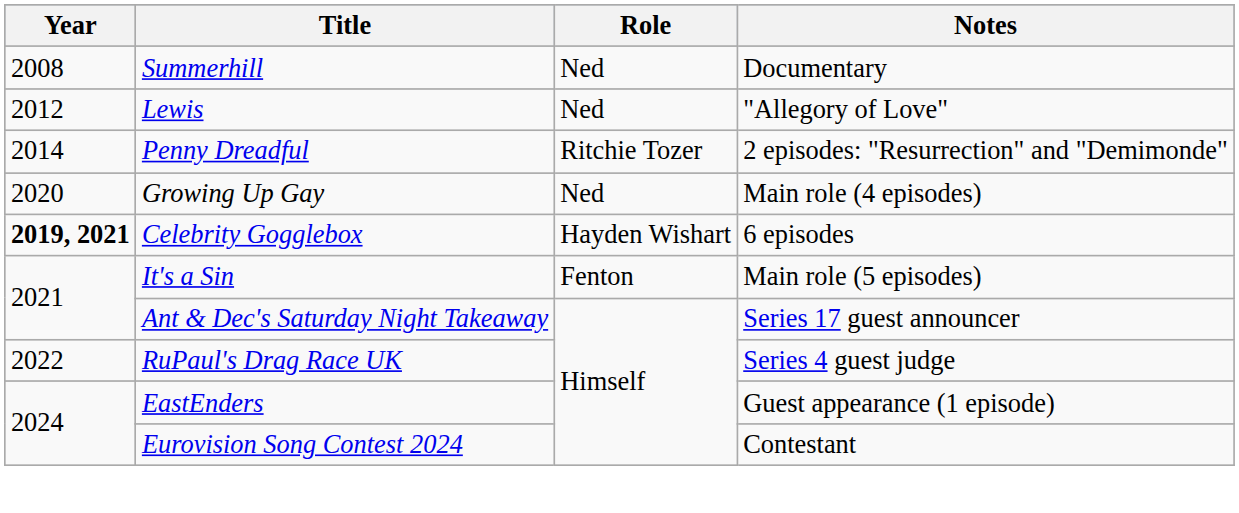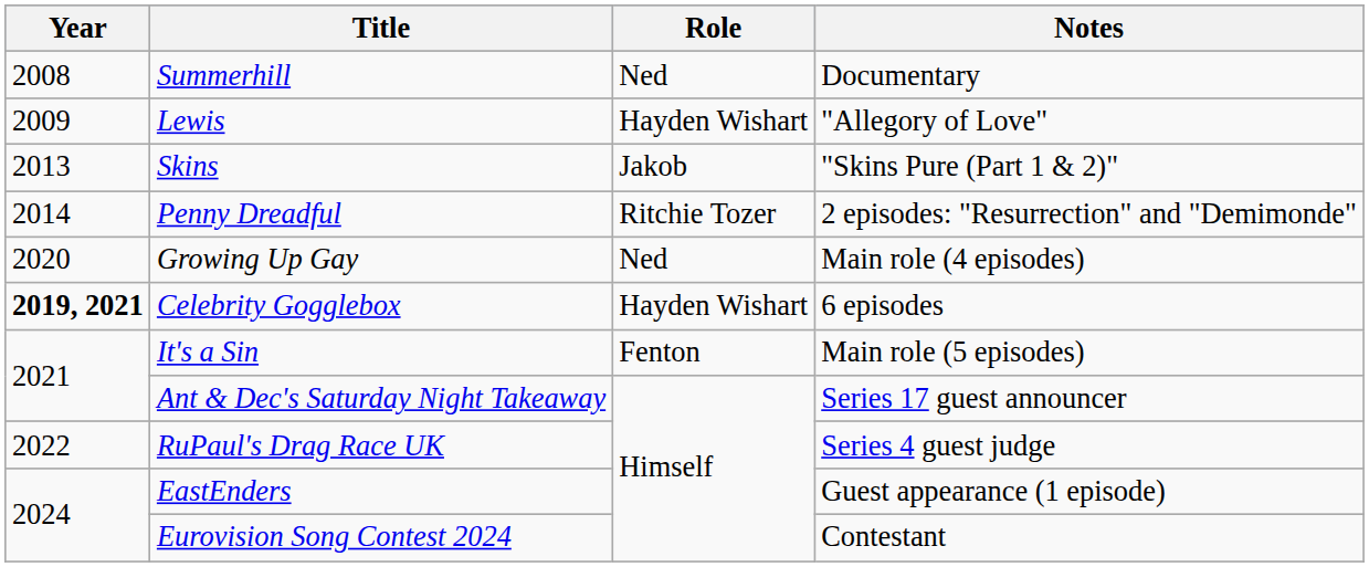 <table class="wikitable">
 <tr style="background:#B0C4DE;">
 <th>Year</th>
 <th>Title</th>
 <th>Role</th>
 <th>Notes</th>
 </tr>
 <tr>
 <td>2008</td>
 <td><em><a href='#'>Summerhill</a></em></td>
 <td>Ned</td>
 <td>Documentary</td>
 </tr>
 <tr>
-<td>2012</td>
+<td>2009</td>
 <td><em><a href='#'>Lewis</a></em></td>
-<td>Ned</td>
+<td>Hayden Wishart</td>
 <td>"Allegory of Love"</td>
+</tr>
+<tr>
+<td>2013</td>
+<td><em><a href='#'>Skins</a></em></td>
+<td>Jakob</td>
+<td>"Skins Pure (Part 1 & 2)"</td>
 </tr>
 <tr>
 <td>2014</td>
 <td><em><a href='#'>Penny Dreadful</a></em></td>
 <td>Ritchie Tozer</td>
 <td>2 episodes: "Resurrection" and "Demimonde"</td>
 </tr>
 <tr>
 <td>2020</td>
 <td><em>Growing Up Gay</em></td>
 <td>Ned</td>
 <td>Main role (4 episodes)</td>
 </tr>
 <tr>
 <td><strong>2019, 2021</strong></td>
 <td><em><a href='#'>Celebrity Gogglebox</a></em></td>
 <td>Hayden Wishart</td>
 <td>6 episodes</td>
 </tr>
 <tr>
 <td rowspan="2">2021</td>
 <td><em><a href='#'>It's a Sin</a></em></td>
 <td>Fenton</td>
 <td>Main role (5 episodes)</td>
 </tr>
 <tr>
 <td><em><a href='#'>Ant & Dec's Saturday Night Takeaway</a></em></td>
 <td rowspan="4">Himself</td>
 <td><a href='#'>Series 17</a> guest announcer</td>
 </tr>
 <tr>
 <td>2022</td>
 <td><em><a href='#'>RuPaul's Drag Race UK</a></em></td>
 <td><a href='#'>Series 4</a> guest judge</td>
 </tr>
 <tr>
 <td rowspan="2">2024</td>
 <td><em><a href='#'>EastEnders</a></em></td>
 <td>Guest appearance (1 episode)</td>
 </tr>
 <tr>
 <td><em><a href='#'>Eurovision Song Contest 2024</a></em></td>
 <td>Contestant</td>
 </tr>
 </table>
